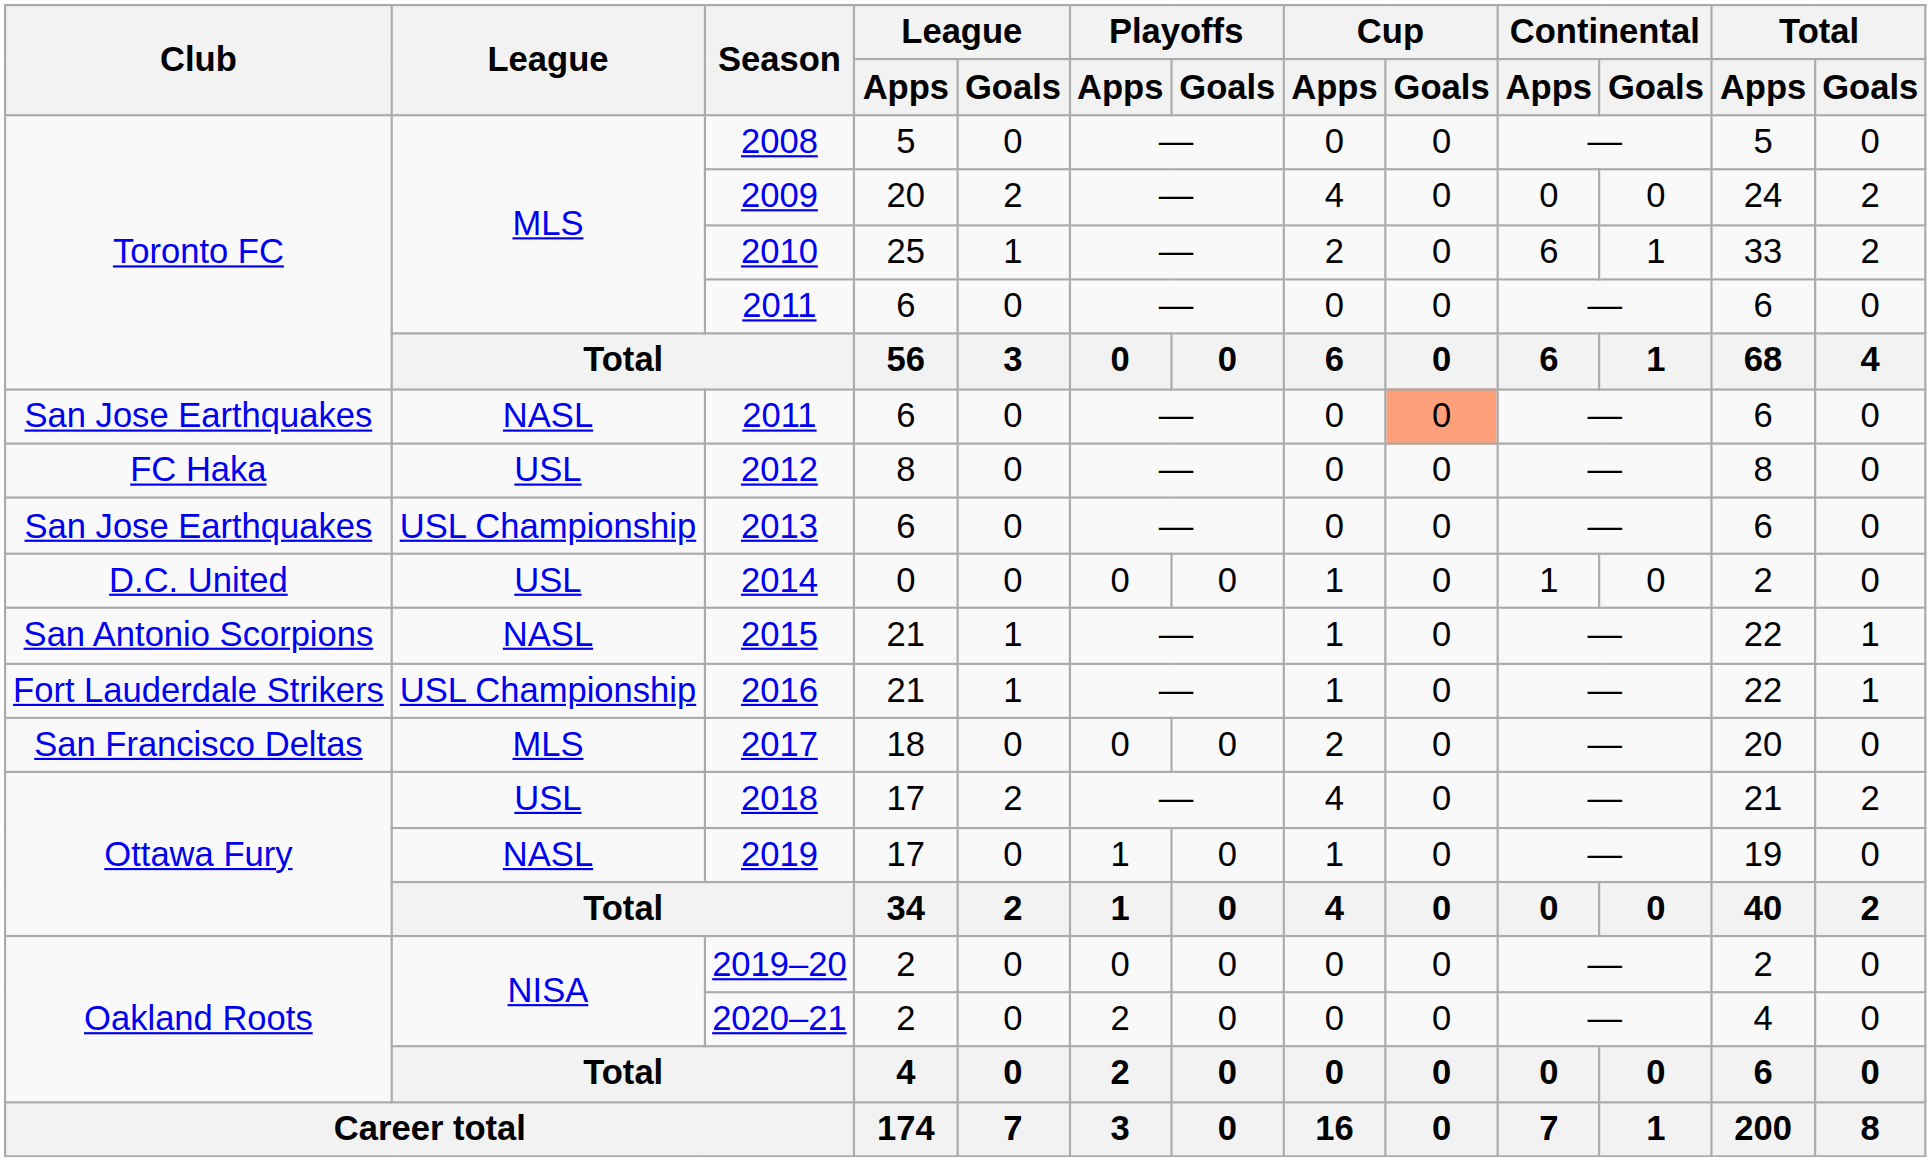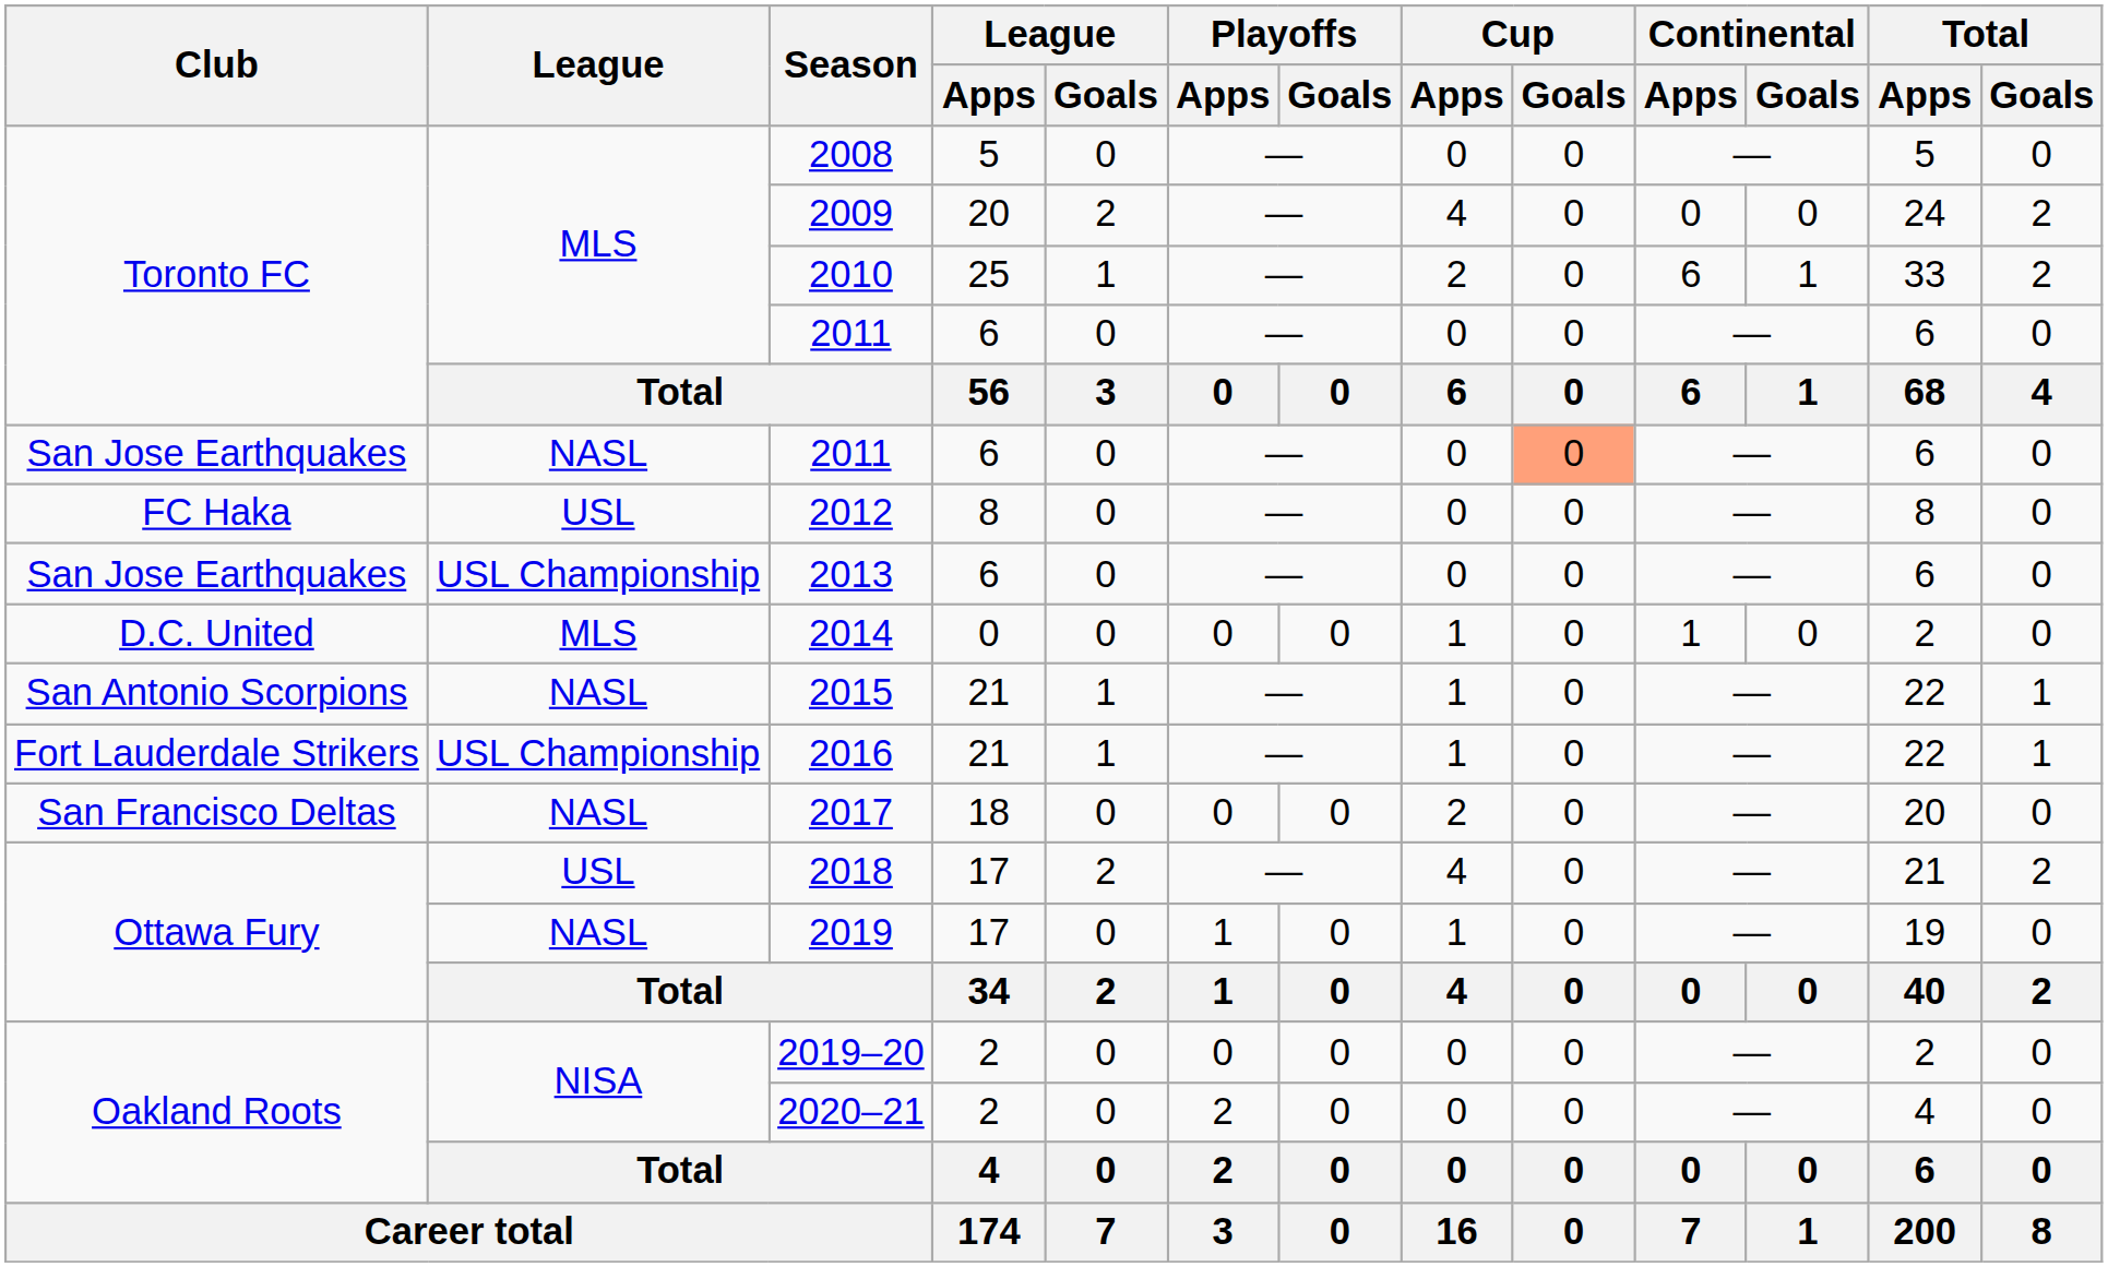 <table class="wikitable" style="text-align: center;">
 <tr>
 <th rowspan="2">Club</th>
 <th rowspan="2">League</th>
 <th rowspan="2">Season</th>
 <th colspan="2">League</th>
 <th colspan="2">Playoffs</th>
 <th colspan="2">Cup</th>
 <th colspan="2">Continental</th>
 <th colspan="2">Total</th>
 </tr>
 <tr>
 <th>Apps</th>
 <th>Goals</th>
 <th>Apps</th>
 <th>Goals</th>
 <th>Apps</th>
 <th>Goals</th>
 <th>Apps</th>
 <th>Goals</th>
 <th>Apps</th>
 <th>Goals</th>
 </tr>
 <tr>
 <td rowspan="5"><a href='#'>Toronto FC</a></td>
 <td rowspan="4"><a href='#'>MLS</a></td>
 <td><a href='#'>2008</a></td>
 <td>5</td>
 <td>0</td>
 <td colspan="2">—</td>
 <td>0</td>
 <td>0</td>
 <td colspan="2">—</td>
 <td>5</td>
 <td>0</td>
 </tr>
 <tr>
 <td><a href='#'>2009</a></td>
 <td>20</td>
 <td>2</td>
 <td colspan="2">—</td>
 <td>4</td>
 <td>0</td>
 <td>0</td>
 <td>0</td>
 <td>24</td>
 <td>2</td>
 </tr>
 <tr>
 <td><a href='#'>2010</a></td>
 <td>25</td>
 <td>1</td>
 <td colspan="2">—</td>
 <td>2</td>
 <td>0</td>
 <td>6</td>
 <td>1</td>
 <td>33</td>
 <td>2</td>
 </tr>
 <tr>
 <td><a href='#'>2011</a></td>
 <td>6</td>
 <td>0</td>
 <td colspan="2">—</td>
 <td>0</td>
 <td>0</td>
 <td colspan="2">—</td>
 <td>6</td>
 <td>0</td>
 </tr>
 <tr>
 <th colspan="2">Total</th>
 <th>56</th>
 <th>3</th>
 <th>0</th>
 <th>0</th>
 <th>6</th>
 <th>0</th>
 <th>6</th>
 <th>1</th>
 <th>68</th>
 <th>4</th>
 </tr>
 <tr>
 <td><a href='#'>San Jose Earthquakes</a></td>
 <td><a href='#'>NASL</a></td>
 <td><a href='#'>2011</a></td>
 <td>6</td>
 <td>0</td>
 <td colspan="2">—</td>
 <td>0</td>
 <td style="background: lightsalmon;">0</td>
 <td colspan="2">—</td>
 <td>6</td>
 <td>0</td>
 </tr>
 <tr>
 <td><a href='#'>FC Haka</a></td>
 <td><a href='#'>USL</a></td>
 <td><a href='#'>2012</a></td>
 <td>8</td>
 <td>0</td>
 <td colspan="2">—</td>
 <td>0</td>
 <td>0</td>
 <td colspan="2">—</td>
 <td>8</td>
 <td>0</td>
 </tr>
 <tr>
 <td><a href='#'>San Jose Earthquakes</a></td>
 <td><a href='#'>USL Championship</a></td>
 <td><a href='#'>2013</a></td>
 <td>6</td>
 <td>0</td>
 <td colspan="2">—</td>
 <td>0</td>
 <td>0</td>
 <td colspan="2">—</td>
 <td>6</td>
 <td>0</td>
 </tr>
 <tr>
 <td><a href='#'>D.C. United</a></td>
-<td><a href='#'>USL</a></td>
+<td><a href='#'>MLS</a></td>
 <td><a href='#'>2014</a></td>
 <td>0</td>
 <td>0</td>
 <td>0</td>
 <td>0</td>
 <td>1</td>
 <td>0</td>
 <td>1</td>
 <td>0</td>
 <td>2</td>
 <td>0</td>
 </tr>
 <tr>
 <td><a href='#'>San Antonio Scorpions</a></td>
 <td><a href='#'>NASL</a></td>
 <td><a href='#'>2015</a></td>
 <td>21</td>
 <td>1</td>
 <td colspan="2">—</td>
 <td>1</td>
 <td>0</td>
 <td colspan="2">—</td>
 <td>22</td>
 <td>1</td>
 </tr>
 <tr>
 <td><a href='#'>Fort Lauderdale Strikers</a></td>
 <td><a href='#'>USL Championship</a></td>
 <td><a href='#'>2016</a></td>
 <td>21</td>
 <td>1</td>
 <td colspan="2">—</td>
 <td>1</td>
 <td>0</td>
 <td colspan="2">—</td>
 <td>22</td>
 <td>1</td>
 </tr>
 <tr>
 <td><a href='#'>San Francisco Deltas</a></td>
-<td><a href='#'>MLS</a></td>
+<td><a href='#'>NASL</a></td>
 <td><a href='#'>2017</a></td>
 <td>18</td>
 <td>0</td>
 <td>0</td>
 <td>0</td>
 <td>2</td>
 <td>0</td>
 <td colspan="2">—</td>
 <td>20</td>
 <td>0</td>
 </tr>
 <tr>
 <td rowspan="3"><a href='#'>Ottawa Fury</a></td>
 <td><a href='#'>USL</a></td>
 <td><a href='#'>2018</a></td>
 <td>17</td>
 <td>2</td>
 <td colspan="2">—</td>
 <td>4</td>
 <td>0</td>
 <td colspan="2">—</td>
 <td>21</td>
 <td>2</td>
 </tr>
 <tr>
 <td><a href='#'>NASL</a></td>
 <td><a href='#'>2019</a></td>
 <td>17</td>
 <td>0</td>
 <td>1</td>
 <td>0</td>
 <td>1</td>
 <td>0</td>
 <td colspan="2">—</td>
 <td>19</td>
 <td>0</td>
 </tr>
 <tr>
 <th colspan="2">Total</th>
 <th>34</th>
 <th>2</th>
 <th>1</th>
 <th>0</th>
 <th>4</th>
 <th>0</th>
 <th>0</th>
 <th>0</th>
 <th>40</th>
 <th>2</th>
 </tr>
 <tr>
 <td rowspan="3"><a href='#'>Oakland Roots</a></td>
 <td rowspan="2"><a href='#'>NISA</a></td>
 <td><a href='#'>2019–20</a></td>
 <td>2</td>
 <td>0</td>
 <td>0</td>
 <td>0</td>
 <td>0</td>
 <td>0</td>
 <td colspan="2">—</td>
 <td>2</td>
 <td>0</td>
 </tr>
 <tr>
 <td><a href='#'>2020–21</a></td>
 <td>2</td>
 <td>0</td>
 <td>2</td>
 <td>0</td>
 <td>0</td>
 <td>0</td>
 <td colspan="2">—</td>
 <td>4</td>
 <td>0</td>
 </tr>
 <tr>
 <th colspan="2">Total</th>
 <th>4</th>
 <th>0</th>
 <th>2</th>
 <th>0</th>
 <th>0</th>
 <th>0</th>
 <th>0</th>
 <th>0</th>
 <th>6</th>
 <th>0</th>
 </tr>
 <tr>
 <th colspan="3">Career total</th>
 <th>174</th>
 <th>7</th>
 <th>3</th>
 <th>0</th>
 <th>16</th>
 <th>0</th>
 <th>7</th>
 <th>1</th>
 <th>200</th>
 <th>8</th>
 </tr>
 </table>
